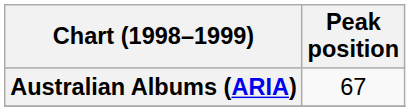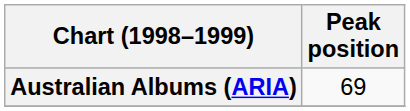 <table class="wikitable sortable plainrowheaders" style="text-align:center">
 <tr>
 <th scope="col">Chart (1998–1999)</th>
 <th scope="col">Peak<br>position</th>
 </tr>
 <tr>
 <th scope="row">Australian Albums (<a href='#'>ARIA</a>)</th>
-<td>67</td>
+<td>69</td>
 </tr>
 <tr>
 </tr>
 <tr>
 </tr>
 <tr>
 </tr>
 <tr>
 </tr>
 <tr>
 </tr>
 <tr>
 </tr>
 <tr>
 </tr>
 <tr>
 </tr>
 <tr>
 </tr>
 <tr>
 </tr>
 <tr>
 </tr>
 <tr>
 </tr>
 </table>
